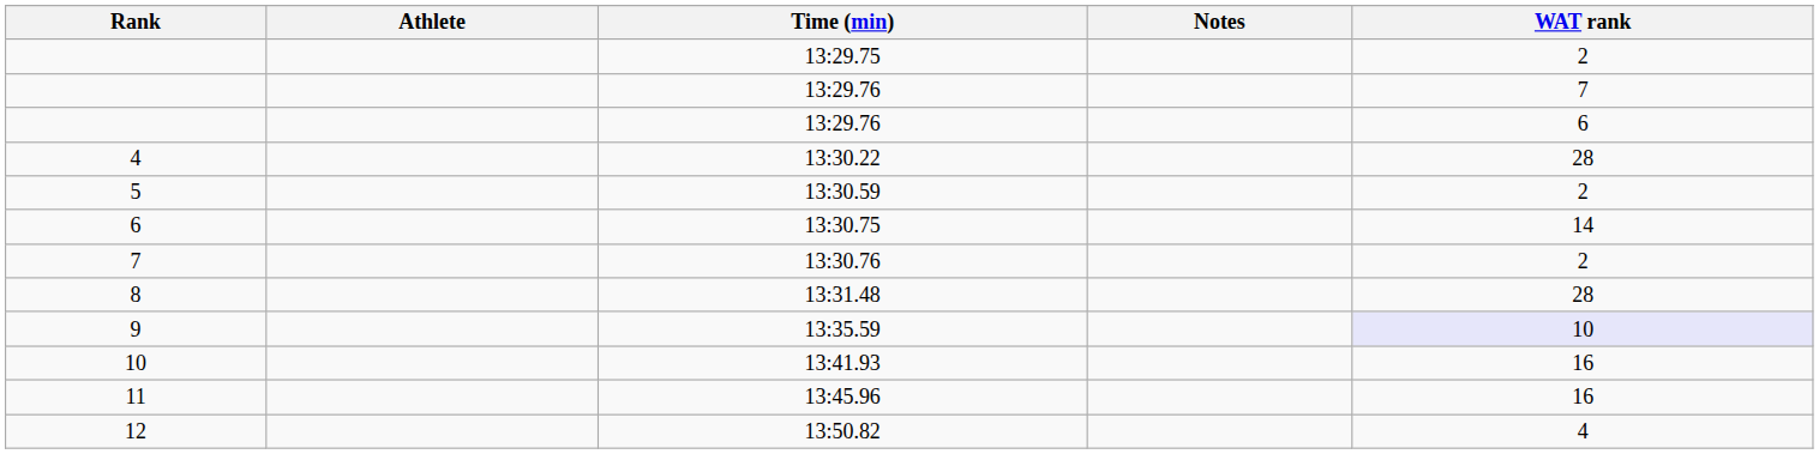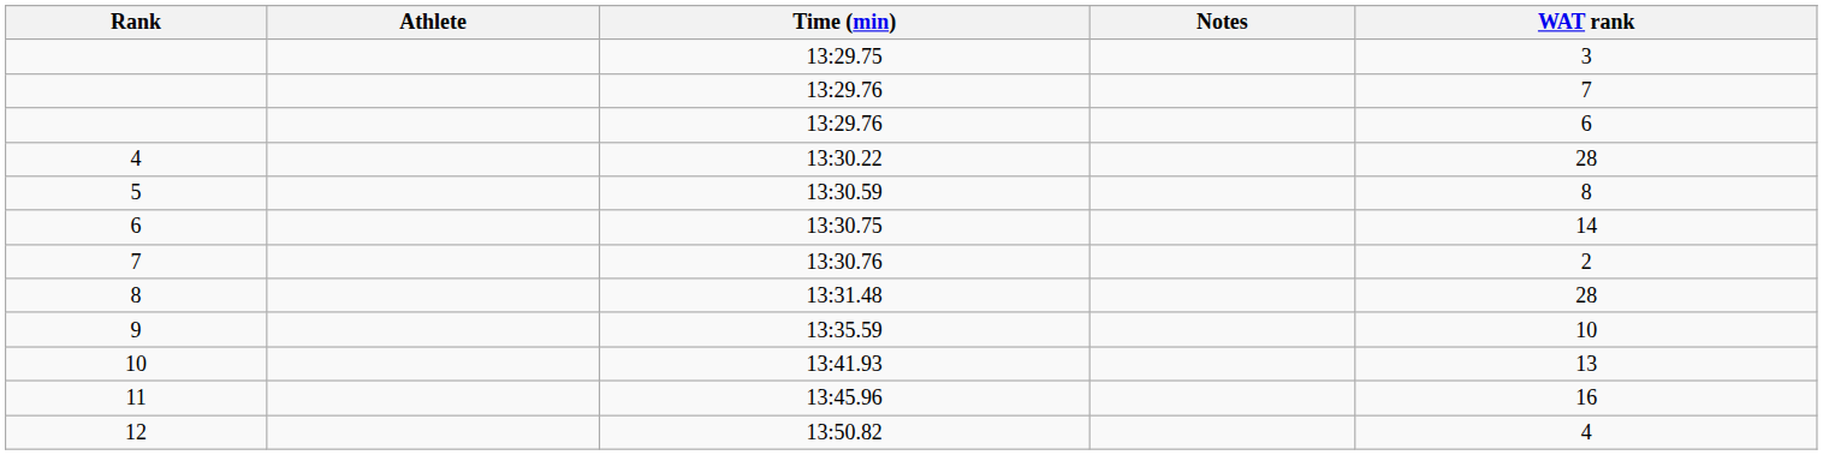 <table class="wikitable" width=85%>
 <tr>
 </tr>
 <tr>
 <th>Rank</th>
 <th>Athlete</th>
 <th>Time (<a href='#'>min</a>)</th>
 <th>Notes</th>
 <th><a href='#'>WAT</a> rank</th>
 </tr>
 <tr align="center">
 <td></td>
 <td align="left"></td>
 <td>13:29.75</td>
 <td></td>
-<td>2</td>
+<td>3</td>
 </tr>
 <tr align="center">
 <td></td>
 <td align="left"></td>
 <td>13:29.76</td>
 <td></td>
 <td>7</td>
 </tr>
 <tr align="center">
 <td></td>
 <td align="left"></td>
 <td>13:29.76</td>
 <td></td>
 <td>6</td>
 </tr>
 <tr align="center">
 <td>4</td>
 <td align="left"></td>
 <td>13:30.22</td>
 <td></td>
 <td>28</td>
 </tr>
 <tr align="center">
 <td>5</td>
 <td align="left"></td>
 <td>13:30.59</td>
 <td></td>
-<td>2</td>
+<td>8</td>
 </tr>
 <tr align="center">
 <td>6</td>
 <td align="left"></td>
 <td>13:30.75</td>
 <td></td>
 <td>14</td>
 </tr>
 <tr align="center">
 <td>7</td>
 <td align="left"></td>
 <td>13:30.76</td>
 <td></td>
 <td>2</td>
 </tr>
 <tr align="center">
 <td>8</td>
 <td align="left"></td>
 <td>13:31.48</td>
 <td></td>
 <td>28</td>
 </tr>
 <tr align="center">
 <td>9</td>
 <td align="left"></td>
 <td>13:35.59</td>
 <td></td>
-<td style="background: lavender;">10</td>
+<td>10</td>
 </tr>
 <tr align="center">
 <td>10</td>
 <td align="left"></td>
 <td>13:41.93</td>
 <td></td>
-<td>16</td>
+<td>13</td>
 </tr>
 <tr align="center">
 <td>11</td>
 <td align="left"></td>
 <td>13:45.96</td>
 <td></td>
 <td>16</td>
 </tr>
 <tr align="center">
 <td>12</td>
 <td align="left"></td>
 <td>13:50.82</td>
 <td></td>
 <td>4</td>
 </tr>
 </table>
